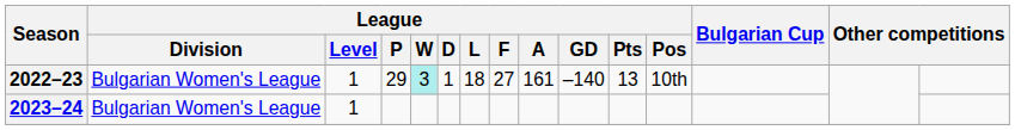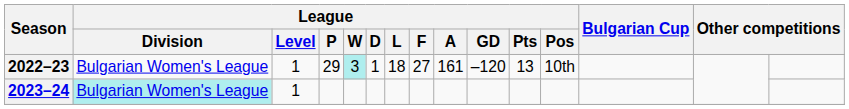 <table class="wikitable plainrowheaders sortable" style="text-align: center">
 <tr>
 <th rowspan=2>Season</th>
 <th colspan=11>League</th>
 <th rowspan=2><a href='#'>Bulgarian Cup</a><br></th>
 <th rowspan=2 colspan=2>Other competitions</th>
 </tr>
 <tr>
 <th scope=col>Division</th>
 <th scope=col><a href='#'>Level</a></th>
 <th scope=col>P</th>
 <th scope=col>W</th>
 <th scope=col>D</th>
 <th scope=col>L</th>
 <th scope=col>F</th>
 <th scope=col>A</th>
 <th scope=col>GD</th>
 <th scope=col>Pts</th>
 <th scope=col data-sort-type="number">Pos</th>
 </tr>
 <tr>
 <th scope=row rowspan=1>2022–23</th>
 <td rowspan=1><a href='#'>Bulgarian Women's League</a></td>
 <td rowspan=1>1</td>
 <td rowspan=1>29</td>
 <td rowspan=1 style="background: paleturquoise;">3</td>
 <td rowspan=1>1</td>
 <td rowspan=1>18</td>
 <td rowspan=1>27</td>
 <td rowspan=1>161</td>
-<td rowspan=1>–140</td>
+<td rowspan=1>–120</td>
 <td rowspan=1>13</td>
 <td rowspan=1>10th</td>
 <td rowspan=1></td>
 <td rowspan=2></td>
 <td rowspan=1></td>
 </tr>
 <tr>
 <th scope=row rowspan=1><a href='#'>2023–24</a></th>
-<td rowspan=1><a href='#'>Bulgarian Women's League</a></td>
+<td rowspan=1 style="background: paleturquoise;"><a href='#'>Bulgarian Women's League</a></td>
 <td rowspan=1>1</td>
 <td rowspan=1></td>
 <td rowspan=1></td>
 <td rowspan=1></td>
 <td rowspan=1></td>
 <td rowspan=1></td>
 <td rowspan=1></td>
 <td rowspan=1></td>
 <td rowspan=1></td>
 <td rowspan=1></td>
 <td rowspan=1></td>
 <td rowspan=1></td>
 </tr>
 <tr>
 </tr>
 </table>
